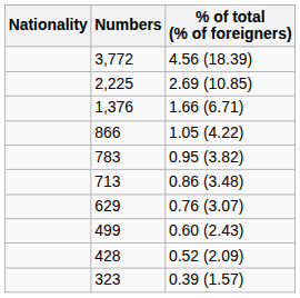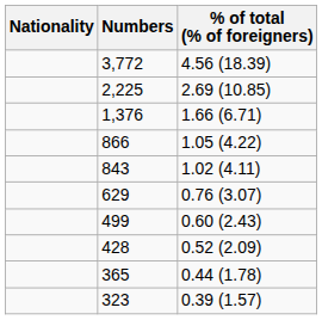 <table class="wikitable floatright">
 <tr>
 <th>Nationality</th>
 <th>Numbers</th>
 <th>% of total<br>(% of foreigners)</th>
 </tr>
 <tr>
 <td></td>
 <td>3,772</td>
 <td>4.56 (18.39)</td>
 </tr>
 <tr>
 <td></td>
 <td>2,225</td>
 <td>2.69 (10.85)</td>
 </tr>
 <tr>
 <td></td>
 <td>1,376</td>
 <td>1.66 (6.71)</td>
 </tr>
 <tr>
 <td></td>
 <td>866</td>
 <td>1.05 (4.22)</td>
 </tr>
 <tr>
 <td></td>
-<td>783</td>
-<td>0.95 (3.82)</td>
-</tr>
-<tr>
-<td></td>
-<td>713</td>
-<td>0.86 (3.48)</td>
+<td>843</td>
+<td>1.02 (4.11)</td>
 </tr>
 <tr>
 <td></td>
 <td>629</td>
 <td>0.76 (3.07)</td>
 </tr>
 <tr>
 <td></td>
 <td>499</td>
 <td>0.60 (2.43)</td>
 </tr>
 <tr>
 <td></td>
 <td>428</td>
 <td>0.52 (2.09)</td>
 </tr>
 <tr>
 <td></td>
+<td>365</td>
+<td>0.44 (1.78)</td>
+</tr>
+<tr>
+<td></td>
 <td>323</td>
 <td>0.39 (1.57)</td>
 </tr>
 </table>
